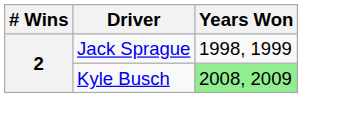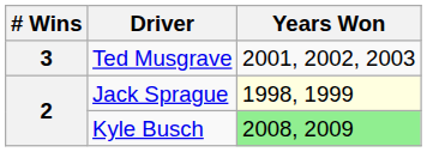 <table class="wikitable" style="font-size: 95%;">
 <tr>
 <th># Wins</th>
 <th>Driver</th>
 <th>Years Won</th>
 </tr>
 <tr>
+<th>3</th>
+<td><a href='#'>Ted Musgrave</a></td>
+<td>2001, 2002, 2003</td>
+</tr>
+<tr>
 <th rowspan="2">2</th>
 <td><a href='#'>Jack Sprague</a></td>
-<td>1998, 1999</td>
+<td style="background: lightyellow;">1998, 1999</td>
 </tr>
 <tr>
 <td><a href='#'>Kyle Busch</a></td>
 <td style="background: lightgreen;">2008, 2009</td>
 </tr>
 </table>
